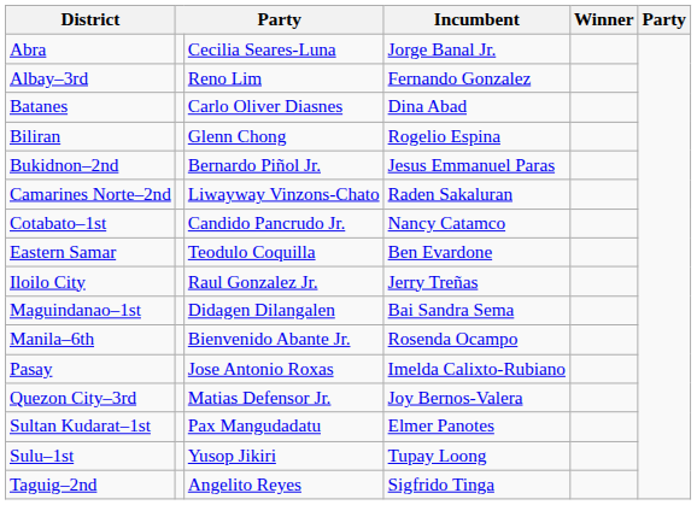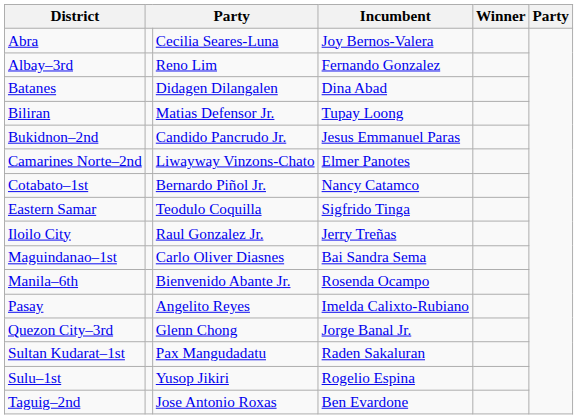 <table class="wikitable">
 <tr>
 <th>District</th>
 <th colspan="2">Party</th>
 <th>Incumbent</th>
 <th>Winner</th>
 <th colspan="2">Party</th>
 </tr>
 <tr>
 <td><a href='#'>Abra</a></td>
 <td></td>
 <td><a href='#'>Cecilia Seares-Luna</a></td>
-<td><a href='#'>Jorge Banal Jr.</a></td>
+<td><a href='#'>Joy Bernos-Valera</a></td>
 <td></td>
 </tr>
 <tr>
 <td><a href='#'>Albay–3rd</a></td>
 <td></td>
 <td><a href='#'>Reno Lim</a></td>
 <td><a href='#'>Fernando Gonzalez</a></td>
 <td></td>
 </tr>
 <tr>
 <td><a href='#'>Batanes</a></td>
 <td></td>
-<td><a href='#'>Carlo Oliver Diasnes</a></td>
+<td><a href='#'>Didagen Dilangalen</a></td>
 <td><a href='#'>Dina Abad</a></td>
 <td></td>
 </tr>
 <tr>
 <td><a href='#'>Biliran</a></td>
 <td></td>
-<td><a href='#'>Glenn Chong</a></td>
-<td><a href='#'>Rogelio Espina</a></td>
+<td><a href='#'>Matias Defensor Jr.</a></td>
+<td><a href='#'>Tupay Loong</a></td>
 <td></td>
 </tr>
 <tr>
 <td><a href='#'>Bukidnon–2nd</a></td>
 <td></td>
-<td><a href='#'>Bernardo Piñol Jr.</a></td>
+<td><a href='#'>Candido Pancrudo Jr.</a></td>
 <td><a href='#'>Jesus Emmanuel Paras</a></td>
 <td></td>
 </tr>
 <tr>
 <td><a href='#'>Camarines Norte–2nd</a></td>
 <td></td>
 <td><a href='#'>Liwayway Vinzons-Chato</a></td>
-<td><a href='#'>Raden Sakaluran</a></td>
+<td><a href='#'>Elmer Panotes</a></td>
 <td></td>
 </tr>
 <tr>
 <td><a href='#'>Cotabato–1st</a></td>
 <td></td>
-<td><a href='#'>Candido Pancrudo Jr.</a></td>
+<td><a href='#'>Bernardo Piñol Jr.</a></td>
 <td><a href='#'>Nancy Catamco</a></td>
 <td></td>
 </tr>
 <tr>
 <td><a href='#'>Eastern Samar</a></td>
 <td></td>
 <td><a href='#'>Teodulo Coquilla</a></td>
-<td><a href='#'>Ben Evardone</a></td>
+<td><a href='#'>Sigfrido Tinga</a></td>
 <td></td>
 </tr>
 <tr>
 <td><a href='#'>Iloilo City</a></td>
 <td></td>
 <td><a href='#'>Raul Gonzalez Jr.</a></td>
 <td><a href='#'>Jerry Treñas</a></td>
 <td></td>
 </tr>
 <tr>
 <td><a href='#'>Maguindanao–1st</a></td>
 <td></td>
-<td><a href='#'>Didagen Dilangalen</a></td>
+<td><a href='#'>Carlo Oliver Diasnes</a></td>
 <td><a href='#'>Bai Sandra Sema</a></td>
 <td></td>
 </tr>
 <tr>
 <td><a href='#'>Manila–6th</a></td>
 <td></td>
 <td><a href='#'>Bienvenido Abante Jr.</a></td>
 <td><a href='#'>Rosenda Ocampo</a></td>
 <td></td>
 </tr>
 <tr>
 <td><a href='#'>Pasay</a></td>
 <td></td>
-<td><a href='#'>Jose Antonio Roxas</a></td>
+<td><a href='#'>Angelito Reyes</a></td>
 <td><a href='#'>Imelda Calixto-Rubiano</a></td>
 <td></td>
 </tr>
 <tr>
 <td><a href='#'>Quezon City–3rd</a></td>
 <td></td>
-<td><a href='#'>Matias Defensor Jr.</a></td>
-<td><a href='#'>Joy Bernos-Valera</a></td>
+<td><a href='#'>Glenn Chong</a></td>
+<td><a href='#'>Jorge Banal Jr.</a></td>
 <td></td>
 </tr>
 <tr>
 <td><a href='#'>Sultan Kudarat–1st</a></td>
 <td></td>
 <td><a href='#'>Pax Mangudadatu</a></td>
-<td><a href='#'>Elmer Panotes</a></td>
+<td><a href='#'>Raden Sakaluran</a></td>
 <td></td>
 </tr>
 <tr>
 <td><a href='#'>Sulu–1st</a></td>
 <td></td>
 <td><a href='#'>Yusop Jikiri</a></td>
-<td><a href='#'>Tupay Loong</a></td>
+<td><a href='#'>Rogelio Espina</a></td>
 <td></td>
 </tr>
 <tr>
 <td><a href='#'>Taguig–2nd</a></td>
 <td></td>
-<td><a href='#'>Angelito Reyes</a></td>
-<td><a href='#'>Sigfrido Tinga</a></td>
+<td><a href='#'>Jose Antonio Roxas</a></td>
+<td><a href='#'>Ben Evardone</a></td>
 <td></td>
 </tr>
 </table>
